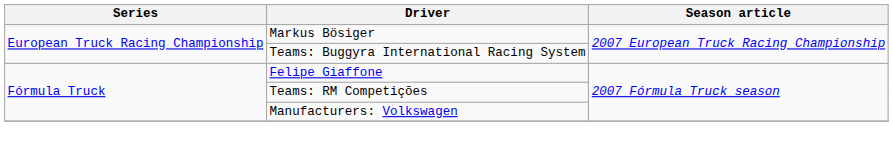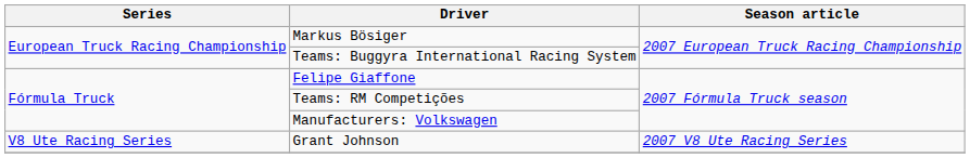 <table class="wikitable" style="font-size: 87%;">
 <tr>
 <th>Series</th>
 <th>Driver</th>
 <th>Season article</th>
 </tr>
 <tr>
 <td rowspan=2><a href='#'>European Truck Racing Championship</a></td>
 <td> Markus Bösiger</td>
 <td rowspan=2><em><a href='#'>2007 European Truck Racing Championship</a></em></td>
 </tr>
 <tr>
 <td>Teams:  Buggyra International Racing System</td>
 </tr>
 <tr>
 <td rowspan=3><a href='#'>Fórmula Truck</a></td>
 <td> <a href='#'>Felipe Giaffone</a></td>
 <td rowspan=3><em><a href='#'>2007 Fórmula Truck season</a></em></td>
 </tr>
 <tr>
 <td>Teams:  RM Competições</td>
 </tr>
 <tr>
 <td>Manufacturers:  <a href='#'>Volkswagen</a></td>
 </tr>
 <tr>
+<td><a href='#'>V8 Ute Racing Series</a></td>
+<td> Grant Johnson</td>
+<td><em><a href='#'>2007 V8 Ute Racing Series</a></em></td>
+</tr>
+<tr>
 </tr>
 </table>
